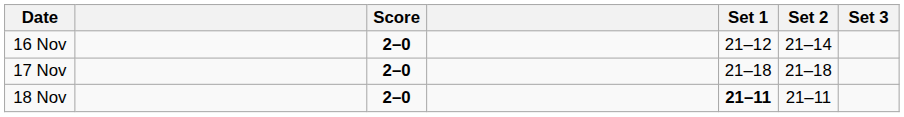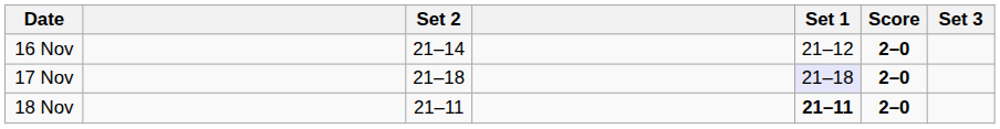 <table class="wikitable" style="text-align: center;">
 <tr>
 <th width="60">Date</th>
 <th align="right" width="270"></th>
-<th width="50">Score</th>
+<th width="50">Set 2</th>
 <th align="left" width="270"></th>
 <th width="50">Set 1</th>
-<th width="50">Set 2</th>
+<th width="50">Score</th>
 <th width="50">Set 3</th>
 </tr>
 <tr>
 <td>16 Nov</td>
 <td align=left><strong></strong></td>
-<td align=center><strong>2–0</strong></td>
+<td>21–14</td>
 <td align=left></td>
 <td>21–12</td>
-<td>21–14</td>
+<td align=center><strong>2–0</strong></td>
 <td></td>
 </tr>
 <tr>
 <td>17 Nov</td>
 <td align=left><strong></strong></td>
+<td>21–18</td>
+<td align=left></td>
+<td style="background: lavender;">21–18</td>
 <td align=center><strong>2–0</strong></td>
-<td align=left></td>
-<td>21–18</td>
-<td>21–18</td>
 <td></td>
 </tr>
 <tr>
 <td>18 Nov</td>
 <td align=left><strong></strong></td>
-<td align=center><strong>2–0</strong></td>
+<td>21–11</td>
 <td align=left></td>
 <td><strong>21–11</strong></td>
-<td>21–11</td>
+<td align=center><strong>2–0</strong></td>
 <td></td>
 </tr>
 </table>
